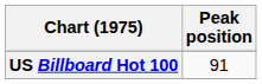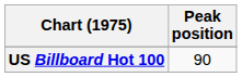 <table class="wikitable sortable plainrowheaders" style="text-align:center">
 <tr>
 <th>Chart (1975)</th>
 <th>Peak<br>position</th>
 </tr>
 <tr>
 </tr>
 <tr>
 </tr>
 <tr>
 <th scope="row">US <a href='#'><em>Billboard</em> Hot 100</a></th>
-<td>91</td>
+<td>90</td>
 </tr>
 <tr>
 </tr>
 </table>
